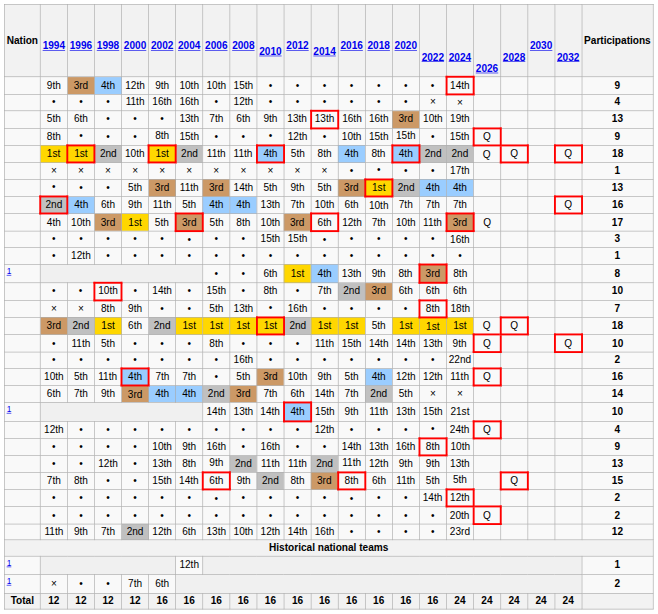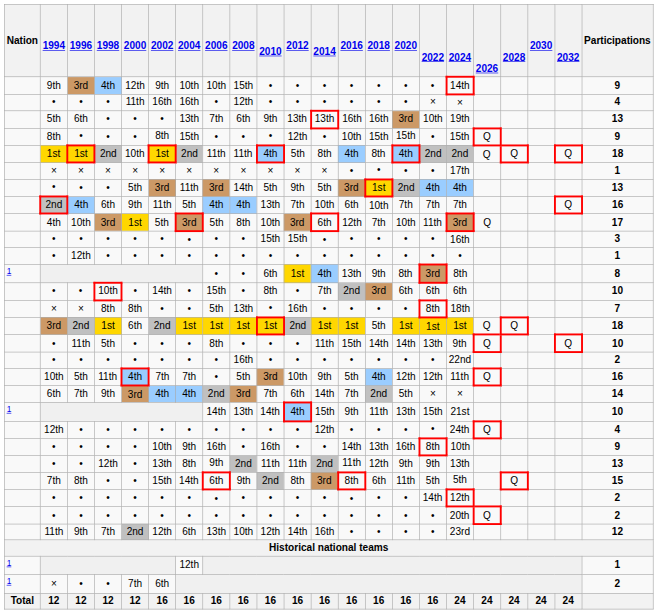 <table class="wikitable" style="text-align:center;">
 <tr>
 <th>Nation</th>
 <th><br><a href='#'>1994</a></th>
 <th><br><a href='#'>1996</a></th>
 <th><br><a href='#'>1998</a></th>
 <th><br><a href='#'>2000</a></th>
 <th><br><a href='#'>2002</a></th>
 <th><br><a href='#'>2004</a></th>
 <th><br><a href='#'>2006</a></th>
 <th><br><a href='#'>2008</a></th>
 <th><br><br><a href='#'>2010</a></th>
 <th><br><a href='#'>2012</a></th>
 <th><br><br><a href='#'>2014</a></th>
 <th><br><a href='#'>2016</a></th>
 <th><br><a href='#'>2018</a></th>
 <th><br><a href='#'>2020</a></th>
 <th><br><br><br><a href='#'>2022</a></th>
 <th><br><br><br><a href='#'>2024</a></th>
 <th><br><br><br><br><br><a href='#'>2026</a></th>
 <th><br><br><br><a href='#'>2028</a></th>
 <th><br><a href='#'>2030</a></th>
 <th><br><br><br><a href='#'>2032</a></th>
 <th>Participations</th>
 </tr>
 <tr>
 <td align=left></td>
 <td>9th</td>
 <td bgcolor=#cc9966>3rd</td>
 <td bgcolor=#9acdff>4th</td>
 <td>12th</td>
 <td>9th</td>
 <td>10th</td>
 <td>10th</td>
 <td>15th</td>
 <td>•</td>
 <td>•</td>
 <td>•</td>
 <td>•</td>
 <td>•</td>
 <td>•</td>
 <td>•</td>
 <td style="border:3px solid red">14th</td>
 <td></td>
 <td></td>
 <td></td>
 <td></td>
 <td><strong>9</strong></td>
 </tr>
 <tr>
 <td align=left></td>
 <td>•</td>
 <td>•</td>
 <td>•</td>
 <td>11th</td>
 <td>16th</td>
 <td>16th</td>
 <td>•</td>
 <td>12th</td>
 <td>•</td>
 <td>•</td>
 <td>•</td>
 <td>•</td>
 <td>•</td>
 <td>•</td>
 <td>×</td>
 <td>×</td>
 <td></td>
 <td></td>
 <td></td>
 <td></td>
 <td><strong>4</strong></td>
 </tr>
 <tr>
 <td align=left></td>
 <td>5th</td>
 <td>6th</td>
 <td>•</td>
 <td>•</td>
 <td>•</td>
 <td>13th</td>
 <td>7th</td>
 <td>6th</td>
 <td>9th</td>
 <td>13th</td>
 <td style="border:3px solid red">13th</td>
 <td>16th</td>
 <td>16th</td>
 <td bgcolor=#cc9966>3rd</td>
 <td>10th</td>
 <td>19th</td>
 <td></td>
 <td></td>
 <td></td>
 <td></td>
 <td><strong>13</strong></td>
 </tr>
 <tr>
 <td align=left></td>
 <td>8th</td>
 <td>•</td>
 <td>•</td>
 <td>•</td>
 <td>8th</td>
 <td>15th</td>
 <td>•</td>
 <td>•</td>
 <td>•</td>
 <td>12th</td>
 <td>•</td>
 <td>10th</td>
 <td>15th</td>
 <td>15th</td>
 <td>•</td>
 <td>15th</td>
 <td style="border:3px solid red">Q</td>
 <td></td>
 <td></td>
 <td></td>
 <td><strong>9</strong></td>
 </tr>
 <tr>
 <td align=left></td>
 <td bgcolor=gold>1st</td>
 <td style="border:3px solid red" bgcolor=gold>1st</td>
 <td bgcolor=silver>2nd</td>
 <td>10th</td>
 <td style="border:3px solid red" bgcolor=gold>1st</td>
 <td bgcolor=silver>2nd</td>
 <td>11th</td>
 <td>11th</td>
 <td style="border:3px solid red" bgcolor=#9acdff>4th</td>
 <td>5th</td>
 <td>8th</td>
 <td bgcolor=#9acdff>4th</td>
 <td>8th</td>
 <td style="border:3px solid red" bgcolor=#9acdff>4th</td>
 <td bgcolor=silver>2nd</td>
 <td bgcolor=silver>2nd</td>
 <td>Q</td>
 <td style="border:3px solid red">Q</td>
 <td></td>
 <td style="border:3px solid red">Q</td>
 <td><strong>18</strong></td>
 </tr>
 <tr>
 <td align=left></td>
 <td>×</td>
 <td>×</td>
 <td>×</td>
 <td>×</td>
 <td>×</td>
 <td>×</td>
 <td>×</td>
 <td>×</td>
 <td>×</td>
 <td>×</td>
 <td>×</td>
 <td>•</td>
 <td>•</td>
 <td>•</td>
 <td>•</td>
 <td>17th</td>
 <td></td>
 <td></td>
 <td></td>
 <td></td>
 <td><strong>1</strong></td>
 </tr>
 <tr>
 <td align=left></td>
 <td>•</td>
 <td>•</td>
 <td>•</td>
 <td>5th</td>
 <td bgcolor=#cc9966>3rd</td>
 <td>11th</td>
 <td bgcolor=#cc9966>3rd</td>
 <td>14th</td>
 <td>5th</td>
 <td>9th</td>
 <td>5th</td>
 <td bgcolor=#cc9966>3rd</td>
 <td style="border:3px solid red" bgcolor=gold>1st</td>
 <td bgcolor=silver>2nd</td>
 <td bgcolor=#9acdff>4th</td>
 <td bgcolor=#9acdff>4th</td>
 <td></td>
 <td></td>
 <td></td>
 <td></td>
 <td><strong>13</strong></td>
 </tr>
 <tr>
 <td align=left></td>
 <td style="border:3px solid red" bgcolor=silver>2nd</td>
 <td bgcolor=#9acdff>4th</td>
 <td>6th</td>
 <td>9th</td>
 <td>11th</td>
 <td>5th</td>
 <td bgcolor=#9acdff>4th</td>
 <td bgcolor=#9acdff>4th</td>
 <td>13th</td>
 <td>7th</td>
 <td>10th</td>
 <td>6th</td>
 <td>10th</td>
 <td>7th</td>
 <td>7th</td>
 <td>7th</td>
 <td></td>
 <td></td>
 <td></td>
 <td style="border:3px solid red">Q</td>
 <td><strong>16</strong></td>
 </tr>
 <tr>
 <td align=left></td>
 <td>4th</td>
 <td>10th</td>
 <td bgcolor=#cc9966>3rd</td>
 <td bgcolor=gold>1st</td>
 <td>5th</td>
 <td style="border:3px solid red" bgcolor=#cc9966>3rd</td>
 <td>5th</td>
 <td>8th</td>
 <td>10th</td>
 <td bgcolor=#cc9966>3rd</td>
 <td style="border:3px solid red">6th</td>
 <td>12th</td>
 <td>7th</td>
 <td>10th</td>
 <td>11th</td>
 <td style="border:3px solid red" bgcolor=#cc9966>3rd</td>
 <td>Q</td>
 <td></td>
 <td></td>
 <td></td>
 <td><strong>17</strong></td>
 </tr>
 <tr>
 <td align=left></td>
 <td>•</td>
 <td>•</td>
 <td>•</td>
 <td>•</td>
 <td>•</td>
 <td>•</td>
 <td>•</td>
 <td>•</td>
 <td>15th</td>
 <td>15th</td>
 <td>•</td>
 <td>•</td>
 <td>•</td>
 <td>•</td>
 <td>•</td>
 <td>16th</td>
 <td></td>
 <td></td>
 <td></td>
 <td></td>
 <td><strong>3</strong></td>
 </tr>
 <tr>
 <td align=left></td>
 <td>•</td>
 <td>12th</td>
 <td>•</td>
 <td>•</td>
 <td>•</td>
 <td>•</td>
 <td>•</td>
 <td>•</td>
 <td>•</td>
 <td>•</td>
 <td>•</td>
 <td>•</td>
 <td>•</td>
 <td>•</td>
 <td>•</td>
 <td>•</td>
 <td></td>
 <td></td>
 <td></td>
 <td></td>
 <td><strong>1</strong></td>
 </tr>
 <tr>
 <td align=left><sup><a href='#'>1</a></sup></td>
 <td colspan=6 bgcolor=f0f0f0></td>
 <td>•</td>
 <td>•</td>
 <td>6th</td>
 <td bgcolor=gold>1st</td>
 <td bgcolor=#9acdff>4th</td>
 <td>13th</td>
 <td>9th</td>
 <td>8th</td>
 <td style="border:3px solid red" bgcolor=#cc9966>3rd</td>
 <td>8th</td>
 <td></td>
 <td></td>
 <td></td>
 <td></td>
 <td><strong>8</strong></td>
 </tr>
 <tr>
 <td align=left></td>
 <td>•</td>
 <td>•</td>
 <td style="border:3px solid red">10th</td>
 <td>•</td>
 <td>14th</td>
 <td>•</td>
 <td>15th</td>
 <td>•</td>
 <td>8th</td>
 <td>•</td>
 <td>7th</td>
 <td bgcolor=silver>2nd</td>
 <td bgcolor=#cc9966>3rd</td>
 <td>6th</td>
 <td>6th</td>
 <td>6th</td>
 <td></td>
 <td></td>
 <td></td>
 <td></td>
 <td><strong>10</strong></td>
 </tr>
 <tr>
 <td align=left></td>
 <td>×</td>
 <td>×</td>
 <td>8th</td>
-<td>9th</td>
+<td>8th</td>
 <td>•</td>
 <td>•</td>
 <td>5th</td>
 <td>13th</td>
 <td>•</td>
 <td>16th</td>
 <td>•</td>
 <td>•</td>
 <td>•</td>
 <td>•</td>
 <td style="border:3px solid red">8th</td>
 <td>18th</td>
 <td></td>
 <td></td>
 <td></td>
 <td></td>
 <td><strong>7</strong></td>
 </tr>
 <tr>
 <td align=left></td>
 <td bgcolor=#cc9966>3rd</td>
 <td bgcolor=silver>2nd</td>
 <td bgcolor=gold>1st</td>
 <td>6th</td>
 <td bgcolor=silver>2nd</td>
 <td bgcolor=gold>1st</td>
 <td bgcolor=gold>1st</td>
 <td bgcolor=gold>1st</td>
 <td style="border:3px solid red" bgcolor=gold>1st</td>
 <td bgcolor=silver>2nd</td>
 <td bgcolor=gold>1st</td>
 <td bgcolor=gold>1st</td>
 <td>5th</td>
 <td bgcolor=gold>1st</td>
 <td bgcolor=gold>1st</td>
 <td bgcolor=gold>1st</td>
 <td>Q</td>
 <td style="border:3px solid red">Q</td>
 <td></td>
 <td></td>
 <td><strong>18</strong></td>
 </tr>
 <tr>
 <td align=left></td>
 <td>•</td>
 <td>11th</td>
 <td>5th</td>
 <td>•</td>
 <td>•</td>
 <td>•</td>
 <td>8th</td>
 <td>•</td>
 <td>•</td>
 <td>•</td>
 <td>11th</td>
 <td>15th</td>
 <td>14th</td>
 <td>14th</td>
 <td>13th</td>
 <td>9th</td>
 <td style="border:3px solid red">Q</td>
 <td></td>
 <td></td>
 <td style="border:3px solid red">Q</td>
 <td><strong>10</strong></td>
 </tr>
 <tr>
 <td align=left></td>
 <td>•</td>
 <td>•</td>
 <td>•</td>
 <td>•</td>
 <td>•</td>
 <td>•</td>
 <td>•</td>
 <td>16th</td>
 <td>•</td>
 <td>•</td>
 <td>•</td>
 <td>•</td>
 <td>•</td>
 <td>•</td>
 <td>•</td>
 <td>22nd</td>
 <td></td>
 <td></td>
 <td></td>
 <td></td>
 <td><strong>2</strong></td>
 </tr>
 <tr>
 <td align=left></td>
 <td>10th</td>
 <td>5th</td>
 <td>11th</td>
 <td style="border:3px solid red" bgcolor=#9acdff>4th</td>
 <td>7th</td>
 <td>7th</td>
 <td>•</td>
 <td>5th</td>
 <td bgcolor=#cc9966>3rd</td>
 <td>10th</td>
 <td>9th</td>
 <td>5th</td>
 <td bgcolor=#9acdff>4th</td>
 <td>12th</td>
 <td>12th</td>
 <td>11th</td>
 <td style="border:3px solid red">Q</td>
 <td></td>
 <td></td>
 <td></td>
 <td><strong>16</strong></td>
 </tr>
 <tr>
 <td align=left></td>
 <td>6th</td>
 <td>7th</td>
 <td>9th</td>
 <td bgcolor=#cc9966>3rd</td>
 <td bgcolor=#9acdff>4th</td>
 <td bgcolor=#9acdff>4th</td>
 <td bgcolor=silver>2nd</td>
 <td bgcolor=#cc9966>3rd</td>
 <td>7th</td>
 <td>6th</td>
 <td>14th</td>
 <td>7th</td>
 <td bgcolor=silver>2nd</td>
 <td>5th</td>
 <td>×</td>
 <td>×</td>
 <td></td>
 <td></td>
 <td></td>
 <td></td>
 <td><strong>14</strong></td>
 </tr>
 <tr>
 <td align=left><sup><a href='#'>1</a></sup></td>
 <td colspan=6 bgcolor=f0f0f0></td>
 <td>14th</td>
 <td>13th</td>
 <td>14th</td>
 <td style="border:3px solid red" bgcolor=#9acdff>4th</td>
 <td>15th</td>
 <td>9th</td>
 <td>11th</td>
 <td>13th</td>
 <td>15th</td>
 <td>21st</td>
 <td></td>
 <td></td>
 <td></td>
 <td></td>
 <td><strong>10</strong></td>
 </tr>
 <tr>
 <td align=left></td>
 <td>12th</td>
 <td>•</td>
 <td>•</td>
 <td>•</td>
 <td>•</td>
 <td>•</td>
 <td>•</td>
 <td>•</td>
 <td>•</td>
 <td>•</td>
 <td>12th</td>
 <td>•</td>
 <td>•</td>
 <td>•</td>
 <td>•</td>
 <td>24th</td>
 <td style="border:3px solid red">Q</td>
 <td></td>
 <td></td>
 <td></td>
 <td><strong>4</strong></td>
 </tr>
 <tr>
 <td align=left></td>
 <td>•</td>
 <td>•</td>
 <td>•</td>
 <td>•</td>
 <td>10th</td>
 <td>9th</td>
 <td>16th</td>
 <td>•</td>
 <td>16th</td>
 <td>•</td>
 <td>•</td>
 <td>14th</td>
 <td>13th</td>
 <td>16th</td>
 <td style="border:3px solid red">8th</td>
 <td>10th</td>
 <td></td>
 <td></td>
 <td></td>
 <td></td>
 <td><strong>9</strong></td>
 </tr>
 <tr>
 <td align=left></td>
 <td>•</td>
 <td>•</td>
 <td>12th</td>
 <td>•</td>
 <td>13th</td>
 <td>8th</td>
 <td>9th</td>
 <td bgcolor=silver>2nd</td>
 <td>11th</td>
 <td>11th</td>
 <td bgcolor=silver>2nd</td>
 <td>11th</td>
 <td>12th</td>
 <td>9th</td>
 <td>9th</td>
 <td>13th</td>
 <td></td>
 <td></td>
 <td></td>
 <td></td>
 <td><strong>13</strong></td>
 </tr>
 <tr>
 <td align=left></td>
 <td>7th</td>
 <td>8th</td>
 <td>•</td>
 <td>•</td>
 <td>15th</td>
 <td>14th</td>
 <td style="border:3px solid red">6th</td>
 <td>9th</td>
 <td bgcolor=silver>2nd</td>
 <td>8th</td>
 <td bgcolor=#cc9966>3rd</td>
 <td style="border:3px solid red">8th</td>
 <td>6th</td>
 <td>11th</td>
 <td>5th</td>
 <td>5th</td>
 <td></td>
 <td style="border:3px solid red">Q</td>
 <td></td>
 <td></td>
 <td><strong>15</strong></td>
 </tr>
 <tr>
 <td align=left></td>
 <td>•</td>
 <td>•</td>
 <td>•</td>
 <td>•</td>
 <td>•</td>
 <td>•</td>
 <td>•</td>
 <td>•</td>
 <td>•</td>
 <td>•</td>
 <td>•</td>
 <td>•</td>
 <td>•</td>
 <td>•</td>
 <td>14th</td>
 <td style="border:3px solid red">12th</td>
 <td></td>
 <td></td>
 <td></td>
 <td></td>
 <td><strong>2</strong></td>
 </tr>
 <tr>
 <td align=left></td>
 <td>•</td>
 <td>•</td>
 <td>•</td>
 <td>•</td>
 <td>•</td>
 <td>•</td>
 <td>•</td>
 <td>•</td>
 <td>•</td>
 <td>•</td>
 <td>•</td>
 <td>•</td>
 <td>•</td>
 <td>•</td>
 <td>•</td>
 <td>20th</td>
 <td style="border:3px solid red">Q</td>
 <td></td>
 <td></td>
 <td></td>
 <td><strong>2</strong></td>
 </tr>
 <tr>
 <td align=left></td>
 <td>11th</td>
 <td>9th</td>
 <td>7th</td>
 <td bgcolor=silver>2nd</td>
 <td>12th</td>
 <td>6th</td>
 <td>13th</td>
 <td>10th</td>
 <td>12th</td>
 <td>14th</td>
 <td>16th</td>
 <td>•</td>
 <td>•</td>
 <td>•</td>
 <td>•</td>
 <td>23rd</td>
 <td></td>
 <td></td>
 <td></td>
 <td></td>
 <td><strong>12</strong></td>
 </tr>
 <tr>
 <th colspan="22">Historical national teams</th>
 </tr>
 <tr>
 <td align=left><em></em><sup><a href='#'>1</a></sup></td>
 <td colspan=5 bgcolor=f0f0f0></td>
 <td>12th</td>
 <td colspan=14 bgcolor=f0f0f0></td>
 <td><strong>1</strong></td>
 </tr>
 <tr>
 <td align=left><em></em><sup><a href='#'>1</a></sup></td>
 <td>×</td>
 <td>•</td>
 <td>•</td>
 <td>7th</td>
 <td>6th</td>
 <td colspan=15 bgcolor=f0f0f0></td>
 <td><strong>2</strong></td>
 </tr>
 <tr>
 <th>Total</th>
 <th>12</th>
 <th>12</th>
 <th>12</th>
 <th>12</th>
 <th>16</th>
 <th>16</th>
 <th>16</th>
 <th>16</th>
 <th>16</th>
 <th>16</th>
 <th>16</th>
 <th>16</th>
 <th>16</th>
 <th>16</th>
 <th>16</th>
 <th>24</th>
 <th>24</th>
 <th>24</th>
 <th>24</th>
 <th>24</th>
 <th></th>
 </tr>
 </table>
